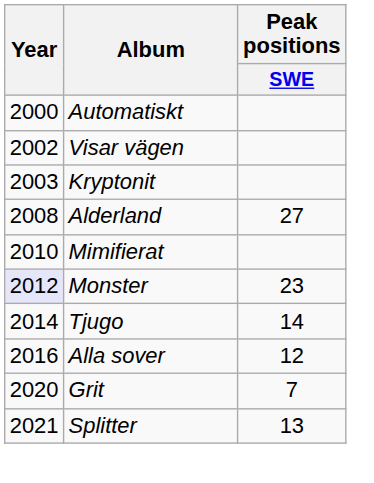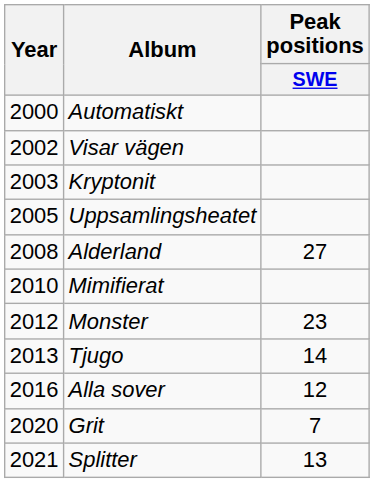 <table class="wikitable">
 <tr>
 <th align="center" rowspan="2" width="10">Year</th>
 <th align="center" rowspan="2" width="120">Album</th>
 <th align="center" colspan="1" width="20">Peak positions</th>
 </tr>
 <tr>
 <th scope="col" style="width:3em;font-size:90%;"><a href='#'>SWE</a></th>
 </tr>
 <tr>
 <td style="text-align:center;">2000</td>
 <td><em>Automatiskt</em></td>
 <td style="text-align:center;"></td>
 </tr>
 <tr>
 <td style="text-align:center;">2002</td>
 <td><em>Visar vägen</em></td>
 <td style="text-align:center;"></td>
 </tr>
 <tr>
 <td style="text-align:center;">2003</td>
 <td><em>Kryptonit</em></td>
 <td style="text-align:center;"></td>
 </tr>
 <tr>
+<td style="text-align:center;">2005</td>
+<td><em>Uppsamlingsheatet</em></td>
+<td style="text-align:center;"></td>
+</tr>
+<tr>
 <td style="text-align:center;">2008</td>
 <td><em>Alderland</em></td>
 <td style="text-align:center;">27</td>
 </tr>
 <tr>
 <td style="text-align:center;">2010</td>
 <td><em>Mimifierat</em></td>
 <td style="text-align:center;"></td>
 </tr>
 <tr>
-<td style="background: lavender; text-align:center;">2012</td>
+<td style="text-align:center;">2012</td>
 <td><em>Monster</em></td>
 <td style="text-align:center;">23</td>
 </tr>
 <tr>
-<td style="text-align:center;">2014</td>
+<td style="text-align:center;">2013</td>
 <td><em>Tjugo</em></td>
 <td style="text-align:center;">14</td>
 </tr>
 <tr>
 <td style="text-align:center;">2016</td>
 <td><em>Alla sover</em></td>
 <td style="text-align:center;">12</td>
 </tr>
 <tr>
 <td style="text-align:center;">2020</td>
 <td><em>Grit</em></td>
 <td style="text-align:center;">7</td>
 </tr>
 <tr>
 <td style="text-align:center;">2021</td>
 <td><em>Splitter</em></td>
 <td style="text-align:center;">13</td>
 </tr>
 </table>
